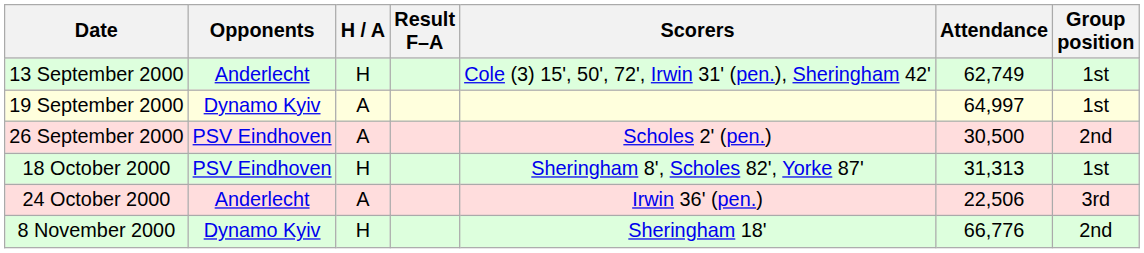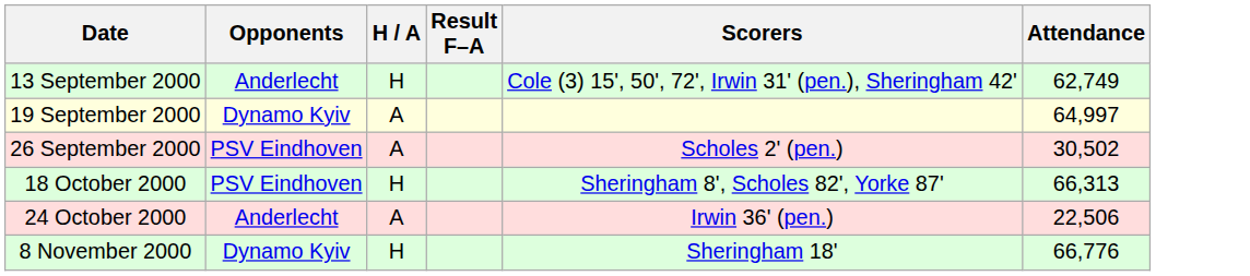 <table class="wikitable" style="text-align:center">
 <tr>
 <th>Date</th>
 <th>Opponents</th>
 <th>H / A</th>
 <th>Result<br>F–A</th>
 <th>Scorers</th>
 <th>Attendance</th>
-<th>Group<br>position</th>
 </tr>
 <tr bgcolor="#ddffdd">
 <td>13 September 2000</td>
 <td><a href='#'>Anderlecht</a></td>
 <td>H</td>
 <td></td>
 <td><a href='#'>Cole</a> (3) 15', 50', 72', <a href='#'>Irwin</a> 31' (<a href='#'>pen.</a>), <a href='#'>Sheringham</a> 42'</td>
 <td>62,749</td>
-<td>1st</td>
 </tr>
 <tr bgcolor="#ffffdd">
 <td>19 September 2000</td>
 <td><a href='#'>Dynamo Kyiv</a></td>
 <td>A</td>
 <td></td>
 <td></td>
 <td>64,997</td>
-<td>1st</td>
 </tr>
 <tr bgcolor="#ffdddd">
 <td>26 September 2000</td>
 <td><a href='#'>PSV Eindhoven</a></td>
 <td>A</td>
 <td></td>
 <td><a href='#'>Scholes</a> 2' (<a href='#'>pen.</a>)</td>
-<td>30,500</td>
-<td>2nd</td>
+<td>30,502</td>
 </tr>
 <tr bgcolor="#ddffdd">
 <td>18 October 2000</td>
 <td><a href='#'>PSV Eindhoven</a></td>
 <td>H</td>
 <td></td>
 <td><a href='#'>Sheringham</a> 8', <a href='#'>Scholes</a> 82', <a href='#'>Yorke</a> 87'</td>
-<td>31,313</td>
-<td>1st</td>
+<td>66,313</td>
 </tr>
 <tr bgcolor="#ffdddd">
 <td>24 October 2000</td>
 <td><a href='#'>Anderlecht</a></td>
 <td>A</td>
 <td></td>
 <td><a href='#'>Irwin</a> 36' (<a href='#'>pen.</a>)</td>
 <td>22,506</td>
-<td>3rd</td>
 </tr>
 <tr bgcolor="#ddffdd">
 <td>8 November 2000</td>
 <td><a href='#'>Dynamo Kyiv</a></td>
 <td>H</td>
 <td></td>
 <td><a href='#'>Sheringham</a> 18'</td>
 <td>66,776</td>
-<td>2nd</td>
 </tr>
 </table>
